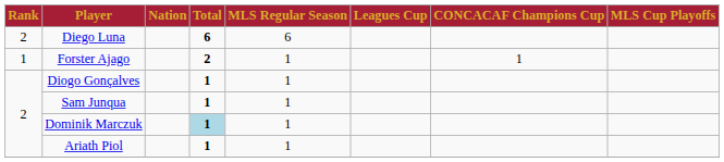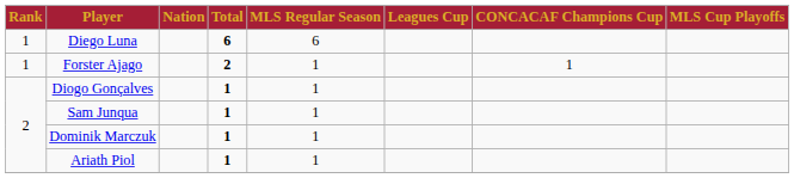 <table class="wikitable" style="font-size: 95%; text-align: center;">
 <tr>
 </tr>
 <tr>
 <th style="background:#A51E36; color:#DAAC27; text-align:center;">Rank</th>
 <th style="background:#A51E36; color:#DAAC27; text-align:center;">Player</th>
 <th style="background:#A51E36; color:#DAAC27; text-align:center;">Nation</th>
 <th style="background:#A51E36; color:#DAAC27; text-align:center;">Total</th>
 <th style="background:#A51E36; color:#DAAC27; text-align:center;">MLS Regular Season</th>
 <th style="background:#A51E36; color:#DAAC27; text-align:center;">Leagues Cup</th>
 <th style="background:#A51E36; color:#DAAC27; text-align:center;">CONCACAF Champions Cup</th>
 <th style="background:#A51E36; color:#DAAC27; text-align:center;">MLS Cup Playoffs</th>
 </tr>
 <tr>
-<td rowspan="1">2</td>
+<td rowspan="1">1</td>
 <td><a href='#'>Diego Luna</a></td>
 <td></td>
 <td><strong>6</strong></td>
 <td>6</td>
 <td></td>
 <td></td>
 <td></td>
 </tr>
 <tr>
 <td rowspan="1">1</td>
 <td><a href='#'>Forster Ajago</a></td>
 <td></td>
 <td><strong>2</strong></td>
 <td>1</td>
 <td></td>
 <td>1</td>
 <td></td>
 </tr>
 <tr>
 <td rowspan="4">2</td>
 <td><a href='#'>Diogo Gonçalves</a></td>
 <td></td>
 <td><strong>1</strong></td>
 <td>1</td>
 <td></td>
 <td></td>
 <td></td>
 </tr>
 <tr>
 <td><a href='#'>Sam Junqua</a></td>
 <td></td>
 <td><strong>1</strong></td>
 <td>1</td>
 <td></td>
 <td></td>
 <td></td>
 </tr>
 <tr>
 <td><a href='#'>Dominik Marczuk</a></td>
 <td></td>
-<td style="background: lightblue;"><strong>1</strong></td>
+<td><strong>1</strong></td>
 <td>1</td>
 <td></td>
 <td></td>
 <td></td>
 </tr>
 <tr>
 <td><a href='#'>Ariath Piol</a></td>
 <td></td>
 <td><strong>1</strong></td>
 <td>1</td>
 <td></td>
 <td></td>
 <td></td>
 </tr>
 <tr>
 </tr>
 </table>
